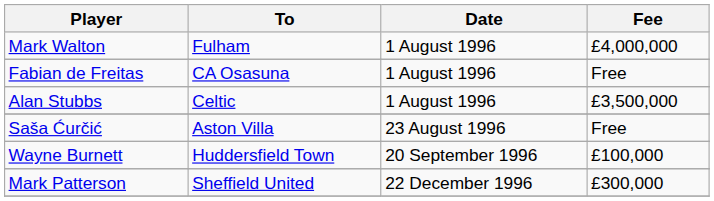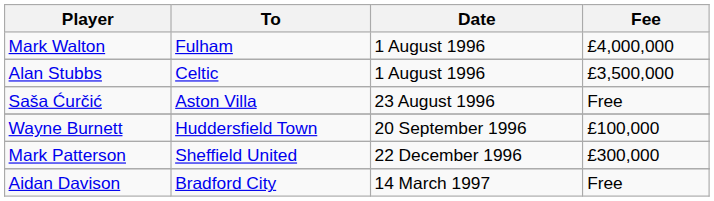 <table class="wikitable sortable" style="text-align:center; font-size:95%;width:70%; text-align:left">
 <tr>
 <th>Player</th>
 <th>To</th>
 <th>Date</th>
 <th>Fee</th>
 </tr>
 <tr --->
 <td> <a href='#'>Mark Walton</a></td>
 <td><a href='#'>Fulham</a></td>
 <td>1 August 1996</td>
 <td>£4,000,000</td>
 </tr>
 <tr --->
-</tr>
-<tr --->
-<td> <a href='#'>Fabian de Freitas</a></td>
-<td><a href='#'>CA Osasuna</a></td>
-<td>1 August 1996</td>
-<td>Free</td>
 </tr>
 <tr --->
 </tr>
 <tr --->
 <td> <a href='#'>Alan Stubbs</a></td>
 <td><a href='#'>Celtic</a></td>
 <td>1 August 1996</td>
 <td>£3,500,000</td>
 </tr>
 <tr --->
 </tr>
 <tr --->
 <td> <a href='#'>Saša Ćurčić</a></td>
 <td><a href='#'>Aston Villa</a></td>
 <td>23 August 1996</td>
 <td>Free</td>
 </tr>
 <tr --->
 </tr>
 <tr --->
 <td> <a href='#'>Wayne Burnett</a></td>
 <td><a href='#'>Huddersfield Town</a></td>
 <td>20 September 1996</td>
 <td>£100,000</td>
 </tr>
 <tr --->
 </tr>
 <tr --->
 <td> <a href='#'>Mark Patterson</a></td>
 <td><a href='#'>Sheffield United</a></td>
 <td>22 December 1996</td>
 <td>£300,000</td>
 </tr>
 <tr --->
 </tr>
+<tr --->
+<td> <a href='#'>Aidan Davison</a></td>
+<td><a href='#'>Bradford City</a></td>
+<td>14 March 1997</td>
+<td>Free</td>
+</tr>
 </table>
